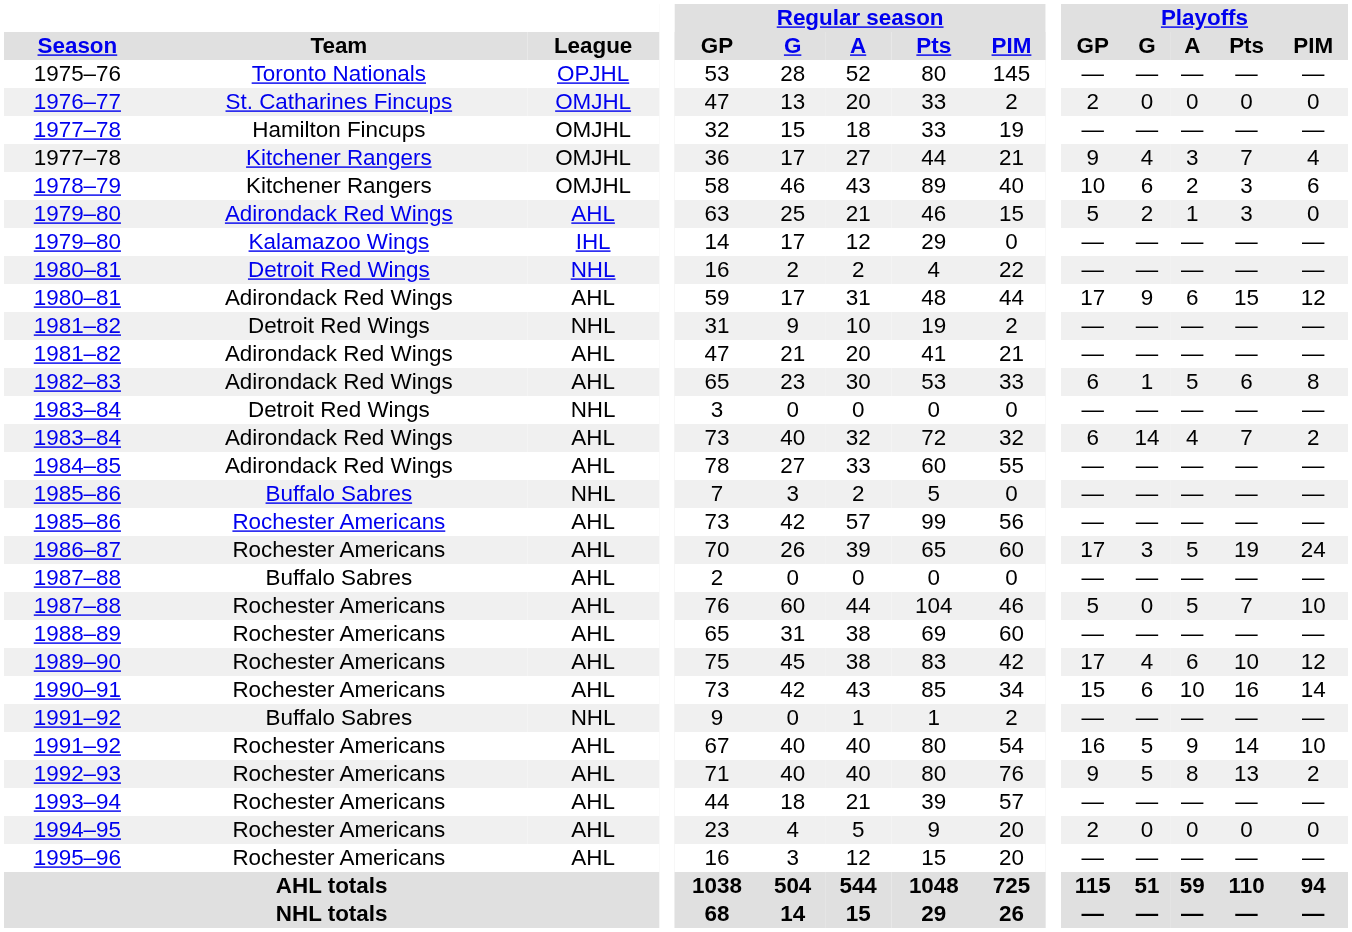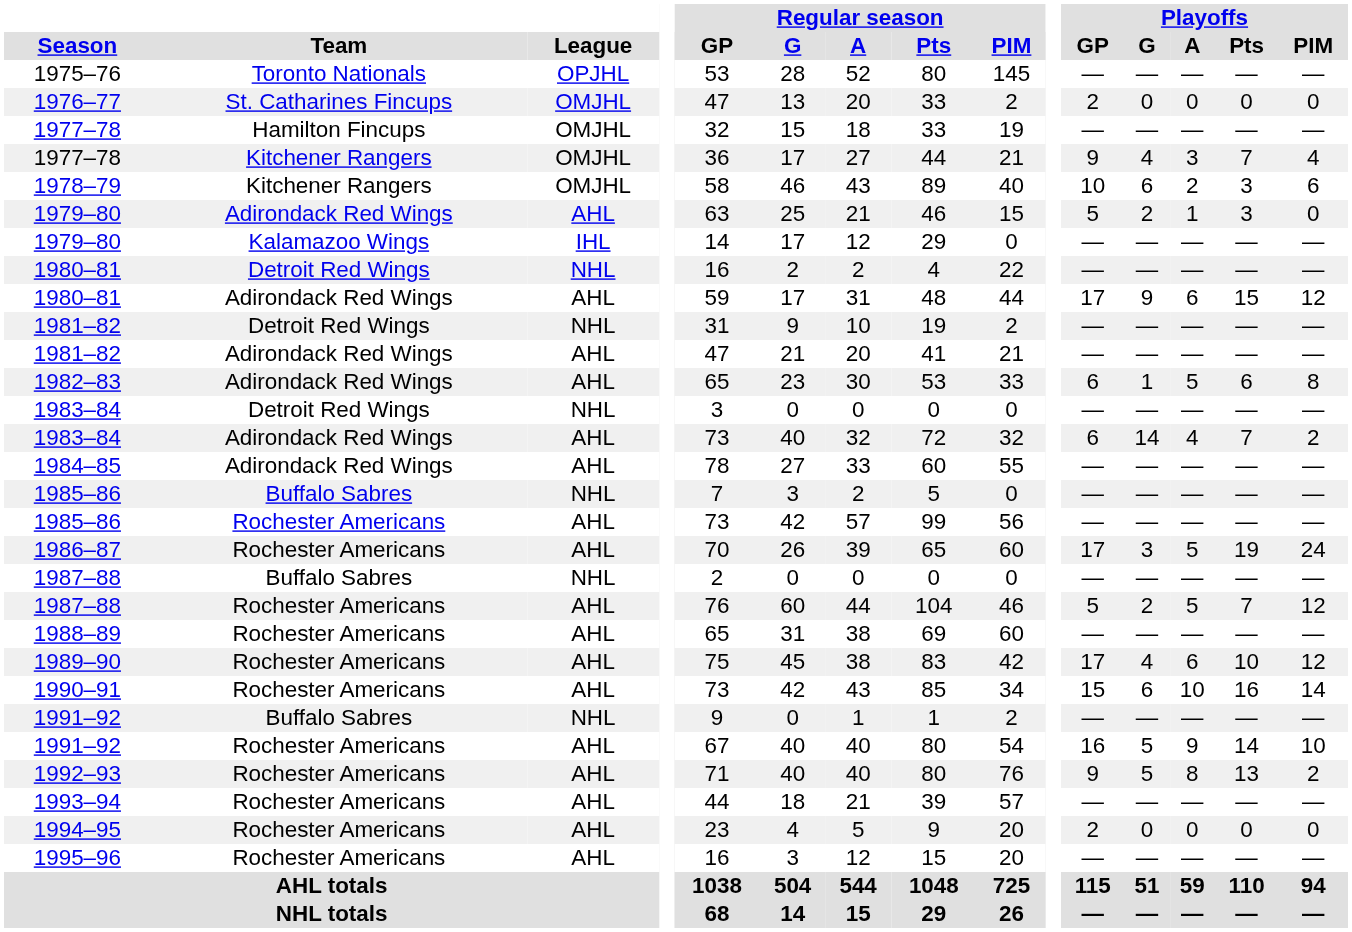 <table border="0" cellpadding="1" cellspacing="0" style="text-align:center; width:60em">
 <tr bgcolor="#e0e0e0">
 <th colspan="3" bgcolor="#ffffff"> </th>
 <th rowspan="99" bgcolor="#ffffff"> </th>
 <th colspan="5"><a href='#'>Regular season</a></th>
 <th rowspan="99" bgcolor="#ffffff"> </th>
 <th colspan="5"><a href='#'>Playoffs</a></th>
 </tr>
 <tr bgcolor="#e0e0e0">
 <th><a href='#'>Season</a></th>
 <th>Team</th>
 <th>League</th>
 <th>GP</th>
 <th><a href='#'>G</a></th>
 <th><a href='#'>A</a></th>
 <th><a href='#'>Pts</a></th>
 <th><a href='#'>PIM</a></th>
 <th>GP</th>
 <th>G</th>
 <th>A</th>
 <th>Pts</th>
 <th>PIM</th>
 </tr>
 <tr>
 <td>1975–76</td>
 <td><a href='#'>Toronto Nationals</a></td>
 <td><a href='#'>OPJHL</a></td>
 <td>53</td>
 <td>28</td>
 <td>52</td>
 <td>80</td>
 <td>145</td>
 <td>—</td>
 <td>—</td>
 <td>—</td>
 <td>—</td>
 <td>—</td>
 </tr>
 <tr bgcolor="#f0f0f0">
 <td><a href='#'>1976–77</a></td>
 <td><a href='#'>St. Catharines Fincups</a></td>
 <td><a href='#'>OMJHL</a></td>
 <td>47</td>
 <td>13</td>
 <td>20</td>
 <td>33</td>
 <td>2</td>
 <td>2</td>
 <td>0</td>
 <td>0</td>
 <td>0</td>
 <td>0</td>
 </tr>
 <tr>
 <td><a href='#'>1977–78</a></td>
 <td>Hamilton Fincups</td>
 <td>OMJHL</td>
 <td>32</td>
 <td>15</td>
 <td>18</td>
 <td>33</td>
 <td>19</td>
 <td>—</td>
 <td>—</td>
 <td>—</td>
 <td>—</td>
 <td>—</td>
 </tr>
 <tr bgcolor="#f0f0f0">
 <td>1977–78</td>
 <td><a href='#'>Kitchener Rangers</a></td>
 <td>OMJHL</td>
 <td>36</td>
 <td>17</td>
 <td>27</td>
 <td>44</td>
 <td>21</td>
 <td>9</td>
 <td>4</td>
 <td>3</td>
 <td>7</td>
 <td>4</td>
 </tr>
 <tr>
 <td><a href='#'>1978–79</a></td>
 <td>Kitchener Rangers</td>
 <td>OMJHL</td>
 <td>58</td>
 <td>46</td>
 <td>43</td>
 <td>89</td>
 <td>40</td>
 <td>10</td>
 <td>6</td>
 <td>2</td>
 <td>3</td>
 <td>6</td>
 </tr>
 <tr bgcolor="#f0f0f0">
 <td><a href='#'>1979–80</a></td>
 <td><a href='#'>Adirondack Red Wings</a></td>
 <td><a href='#'>AHL</a></td>
 <td>63</td>
 <td>25</td>
 <td>21</td>
 <td>46</td>
 <td>15</td>
 <td>5</td>
 <td>2</td>
 <td>1</td>
 <td>3</td>
 <td>0</td>
 </tr>
 <tr>
 <td><a href='#'>1979–80</a></td>
 <td><a href='#'>Kalamazoo Wings</a></td>
 <td><a href='#'>IHL</a></td>
 <td>14</td>
 <td>17</td>
 <td>12</td>
 <td>29</td>
 <td>0</td>
 <td>—</td>
 <td>—</td>
 <td>—</td>
 <td>—</td>
 <td>—</td>
 </tr>
 <tr bgcolor="#f0f0f0">
 <td><a href='#'>1980–81</a></td>
 <td><a href='#'>Detroit Red Wings</a></td>
 <td><a href='#'>NHL</a></td>
 <td>16</td>
 <td>2</td>
 <td>2</td>
 <td>4</td>
 <td>22</td>
 <td>—</td>
 <td>—</td>
 <td>—</td>
 <td>—</td>
 <td>—</td>
 </tr>
 <tr>
 <td><a href='#'>1980–81</a></td>
 <td>Adirondack Red Wings</td>
 <td>AHL</td>
 <td>59</td>
 <td>17</td>
 <td>31</td>
 <td>48</td>
 <td>44</td>
 <td>17</td>
 <td>9</td>
 <td>6</td>
 <td>15</td>
 <td>12</td>
 </tr>
 <tr bgcolor="#f0f0f0">
 <td><a href='#'>1981–82</a></td>
 <td>Detroit Red Wings</td>
 <td>NHL</td>
 <td>31</td>
 <td>9</td>
 <td>10</td>
 <td>19</td>
 <td>2</td>
 <td>—</td>
 <td>—</td>
 <td>—</td>
 <td>—</td>
 <td>—</td>
 </tr>
 <tr>
 <td><a href='#'>1981–82</a></td>
 <td>Adirondack Red Wings</td>
 <td>AHL</td>
 <td>47</td>
 <td>21</td>
 <td>20</td>
 <td>41</td>
 <td>21</td>
 <td>—</td>
 <td>—</td>
 <td>—</td>
 <td>—</td>
 <td>—</td>
 </tr>
 <tr bgcolor="#f0f0f0">
 <td><a href='#'>1982–83</a></td>
 <td>Adirondack Red Wings</td>
 <td>AHL</td>
 <td>65</td>
 <td>23</td>
 <td>30</td>
 <td>53</td>
 <td>33</td>
 <td>6</td>
 <td>1</td>
 <td>5</td>
 <td>6</td>
 <td>8</td>
 </tr>
 <tr>
 <td><a href='#'>1983–84</a></td>
 <td>Detroit Red Wings</td>
 <td>NHL</td>
 <td>3</td>
 <td>0</td>
 <td>0</td>
 <td>0</td>
 <td>0</td>
 <td>—</td>
 <td>—</td>
 <td>—</td>
 <td>—</td>
 <td>—</td>
 </tr>
 <tr bgcolor="#f0f0f0">
 <td><a href='#'>1983–84</a></td>
 <td>Adirondack Red Wings</td>
 <td>AHL</td>
 <td>73</td>
 <td>40</td>
 <td>32</td>
 <td>72</td>
 <td>32</td>
 <td>6</td>
 <td>14</td>
 <td>4</td>
 <td>7</td>
 <td>2</td>
 </tr>
 <tr>
 <td><a href='#'>1984–85</a></td>
 <td>Adirondack Red Wings</td>
 <td>AHL</td>
 <td>78</td>
 <td>27</td>
 <td>33</td>
 <td>60</td>
 <td>55</td>
 <td>—</td>
 <td>—</td>
 <td>—</td>
 <td>—</td>
 <td>—</td>
 </tr>
 <tr bgcolor="#f0f0f0">
 <td><a href='#'>1985–86</a></td>
 <td><a href='#'>Buffalo Sabres</a></td>
 <td>NHL</td>
 <td>7</td>
 <td>3</td>
 <td>2</td>
 <td>5</td>
 <td>0</td>
 <td>—</td>
 <td>—</td>
 <td>—</td>
 <td>—</td>
 <td>—</td>
 </tr>
 <tr>
 <td><a href='#'>1985–86</a></td>
 <td><a href='#'>Rochester Americans</a></td>
 <td>AHL</td>
 <td>73</td>
 <td>42</td>
 <td>57</td>
 <td>99</td>
 <td>56</td>
 <td>—</td>
 <td>—</td>
 <td>—</td>
 <td>—</td>
 <td>—</td>
 </tr>
 <tr bgcolor="#f0f0f0">
 <td><a href='#'>1986–87</a></td>
 <td>Rochester Americans</td>
 <td>AHL</td>
 <td>70</td>
 <td>26</td>
 <td>39</td>
 <td>65</td>
 <td>60</td>
 <td>17</td>
 <td>3</td>
 <td>5</td>
 <td>19</td>
 <td>24</td>
 </tr>
 <tr>
 <td><a href='#'>1987–88</a></td>
 <td>Buffalo Sabres</td>
-<td>AHL</td>
+<td>NHL</td>
 <td>2</td>
 <td>0</td>
 <td>0</td>
 <td>0</td>
 <td>0</td>
 <td>—</td>
 <td>—</td>
 <td>—</td>
 <td>—</td>
 <td>—</td>
 </tr>
 <tr bgcolor="#f0f0f0">
 <td><a href='#'>1987–88</a></td>
 <td>Rochester Americans</td>
 <td>AHL</td>
 <td>76</td>
 <td>60</td>
 <td>44</td>
 <td>104</td>
 <td>46</td>
 <td>5</td>
-<td>0</td>
+<td>2</td>
 <td>5</td>
 <td>7</td>
-<td>10</td>
+<td>12</td>
 </tr>
 <tr>
 <td><a href='#'>1988–89</a></td>
 <td>Rochester Americans</td>
 <td>AHL</td>
 <td>65</td>
 <td>31</td>
 <td>38</td>
 <td>69</td>
 <td>60</td>
 <td>—</td>
 <td>—</td>
 <td>—</td>
 <td>—</td>
 <td>—</td>
 </tr>
 <tr bgcolor="#f0f0f0">
 <td><a href='#'>1989–90</a></td>
 <td>Rochester Americans</td>
 <td>AHL</td>
 <td>75</td>
 <td>45</td>
 <td>38</td>
 <td>83</td>
 <td>42</td>
 <td>17</td>
 <td>4</td>
 <td>6</td>
 <td>10</td>
 <td>12</td>
 </tr>
 <tr>
 <td><a href='#'>1990–91</a></td>
 <td>Rochester Americans</td>
 <td>AHL</td>
 <td>73</td>
 <td>42</td>
 <td>43</td>
 <td>85</td>
 <td>34</td>
 <td>15</td>
 <td>6</td>
 <td>10</td>
 <td>16</td>
 <td>14</td>
 </tr>
 <tr bgcolor="#f0f0f0">
 <td><a href='#'>1991–92</a></td>
 <td>Buffalo Sabres</td>
 <td>NHL</td>
 <td>9</td>
 <td>0</td>
 <td>1</td>
 <td>1</td>
 <td>2</td>
 <td>—</td>
 <td>—</td>
 <td>—</td>
 <td>—</td>
 <td>—</td>
 </tr>
 <tr>
 <td><a href='#'>1991–92</a></td>
 <td>Rochester Americans</td>
 <td>AHL</td>
 <td>67</td>
 <td>40</td>
 <td>40</td>
 <td>80</td>
 <td>54</td>
 <td>16</td>
 <td>5</td>
 <td>9</td>
 <td>14</td>
 <td>10</td>
 </tr>
 <tr bgcolor="#f0f0f0">
 <td><a href='#'>1992–93</a></td>
 <td>Rochester Americans</td>
 <td>AHL</td>
 <td>71</td>
 <td>40</td>
 <td>40</td>
 <td>80</td>
 <td>76</td>
 <td>9</td>
 <td>5</td>
 <td>8</td>
 <td>13</td>
 <td>2</td>
 </tr>
 <tr>
 <td><a href='#'>1993–94</a></td>
 <td>Rochester Americans</td>
 <td>AHL</td>
 <td>44</td>
 <td>18</td>
 <td>21</td>
 <td>39</td>
 <td>57</td>
 <td>—</td>
 <td>—</td>
 <td>—</td>
 <td>—</td>
 <td>—</td>
 </tr>
 <tr bgcolor="#f0f0f0">
 <td><a href='#'>1994–95</a></td>
 <td>Rochester Americans</td>
 <td>AHL</td>
 <td>23</td>
 <td>4</td>
 <td>5</td>
 <td>9</td>
 <td>20</td>
 <td>2</td>
 <td>0</td>
 <td>0</td>
 <td>0</td>
 <td>0</td>
 </tr>
 <tr>
 <td><a href='#'>1995–96</a></td>
 <td>Rochester Americans</td>
 <td>AHL</td>
 <td>16</td>
 <td>3</td>
 <td>12</td>
 <td>15</td>
 <td>20</td>
 <td>—</td>
 <td>—</td>
 <td>—</td>
 <td>—</td>
 <td>—</td>
 </tr>
 <tr bgcolor="#e0e0e0">
 <th colspan="3">AHL totals</th>
 <th>1038</th>
 <th>504</th>
 <th>544</th>
 <th>1048</th>
 <th>725</th>
 <th>115</th>
 <th>51</th>
 <th>59</th>
 <th>110</th>
 <th>94</th>
 </tr>
 <tr bgcolor="#e0e0e0">
 <th colspan="3">NHL totals</th>
 <th>68</th>
 <th>14</th>
 <th>15</th>
 <th>29</th>
 <th>26</th>
 <th>—</th>
 <th>—</th>
 <th>—</th>
 <th>—</th>
 <th>—</th>
 </tr>
 </table>
